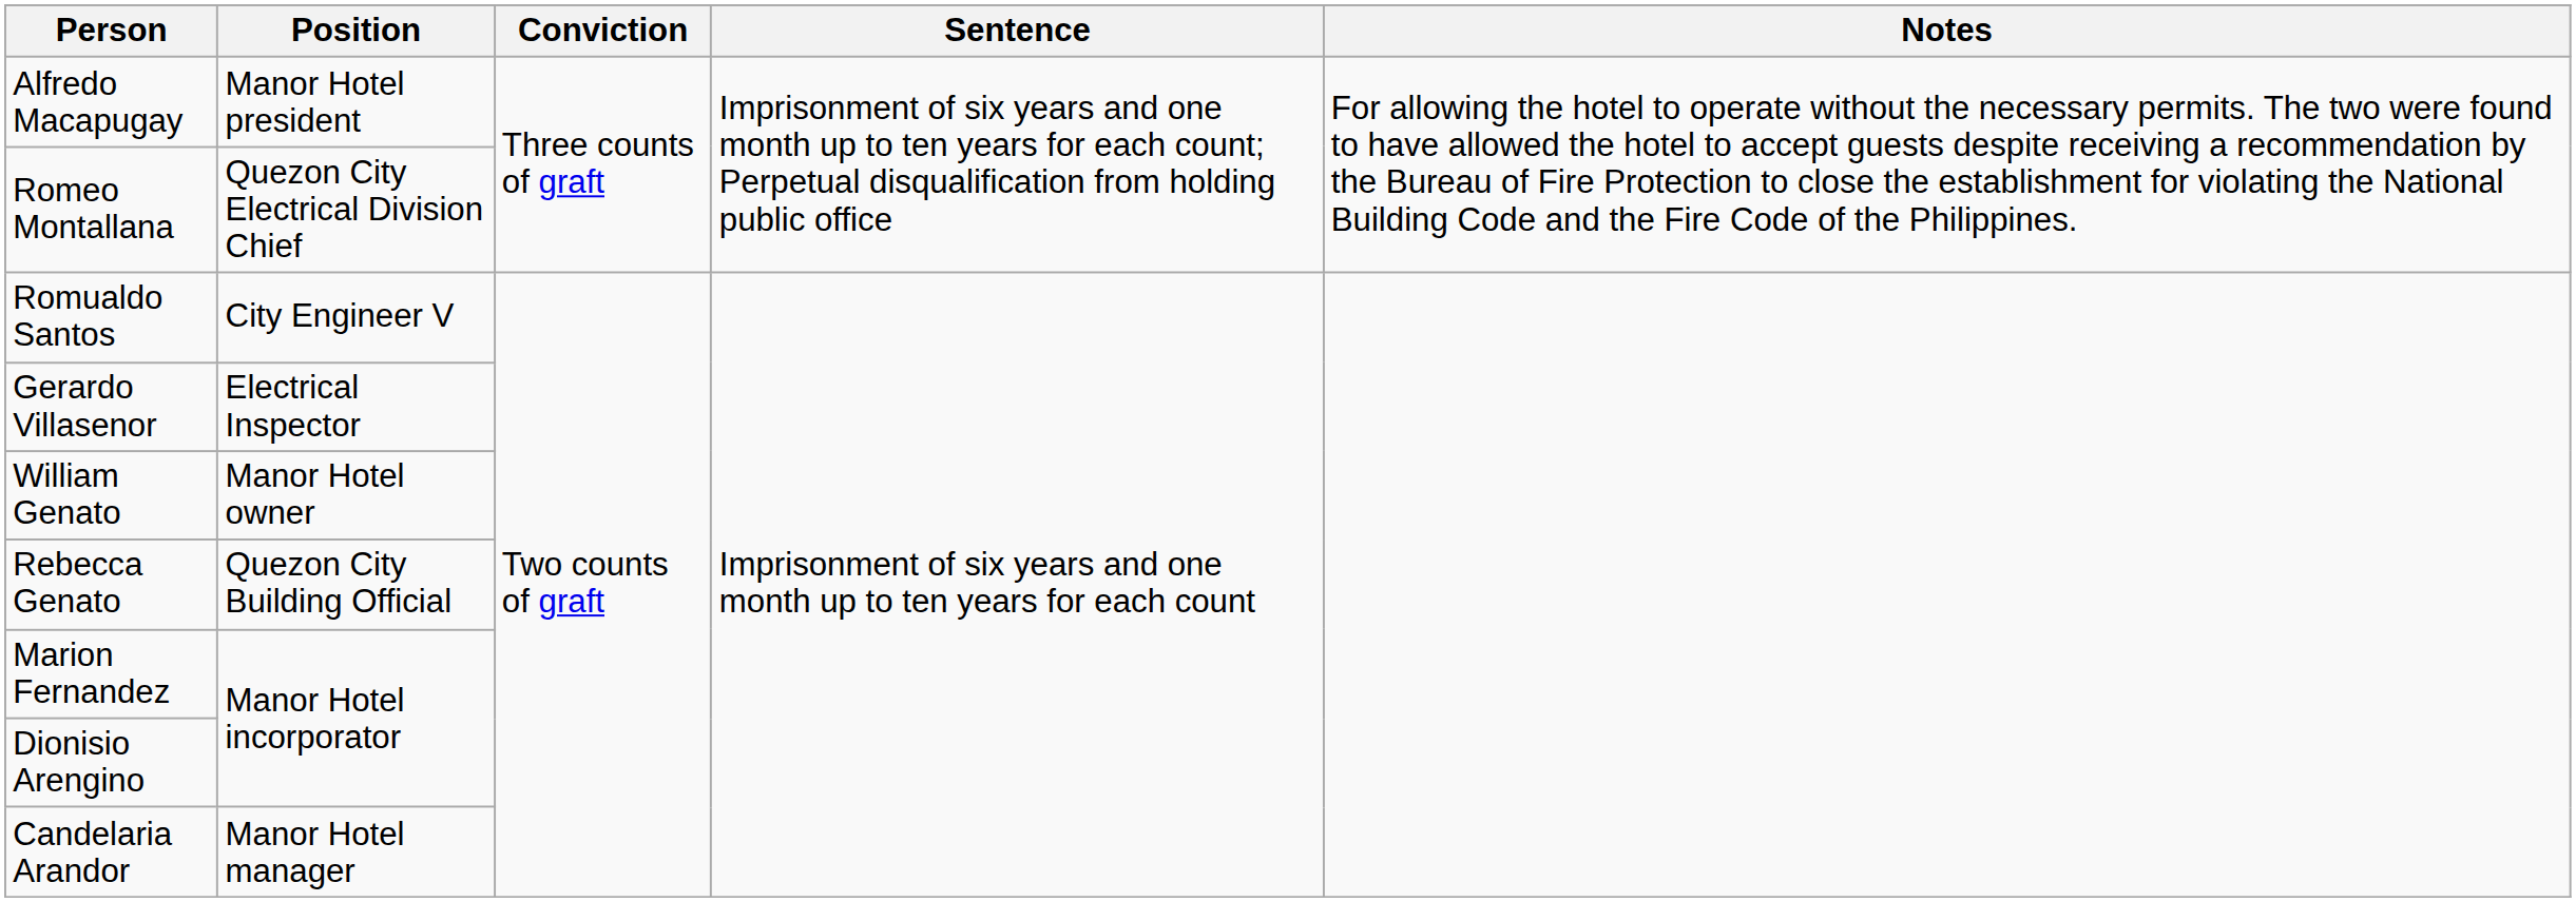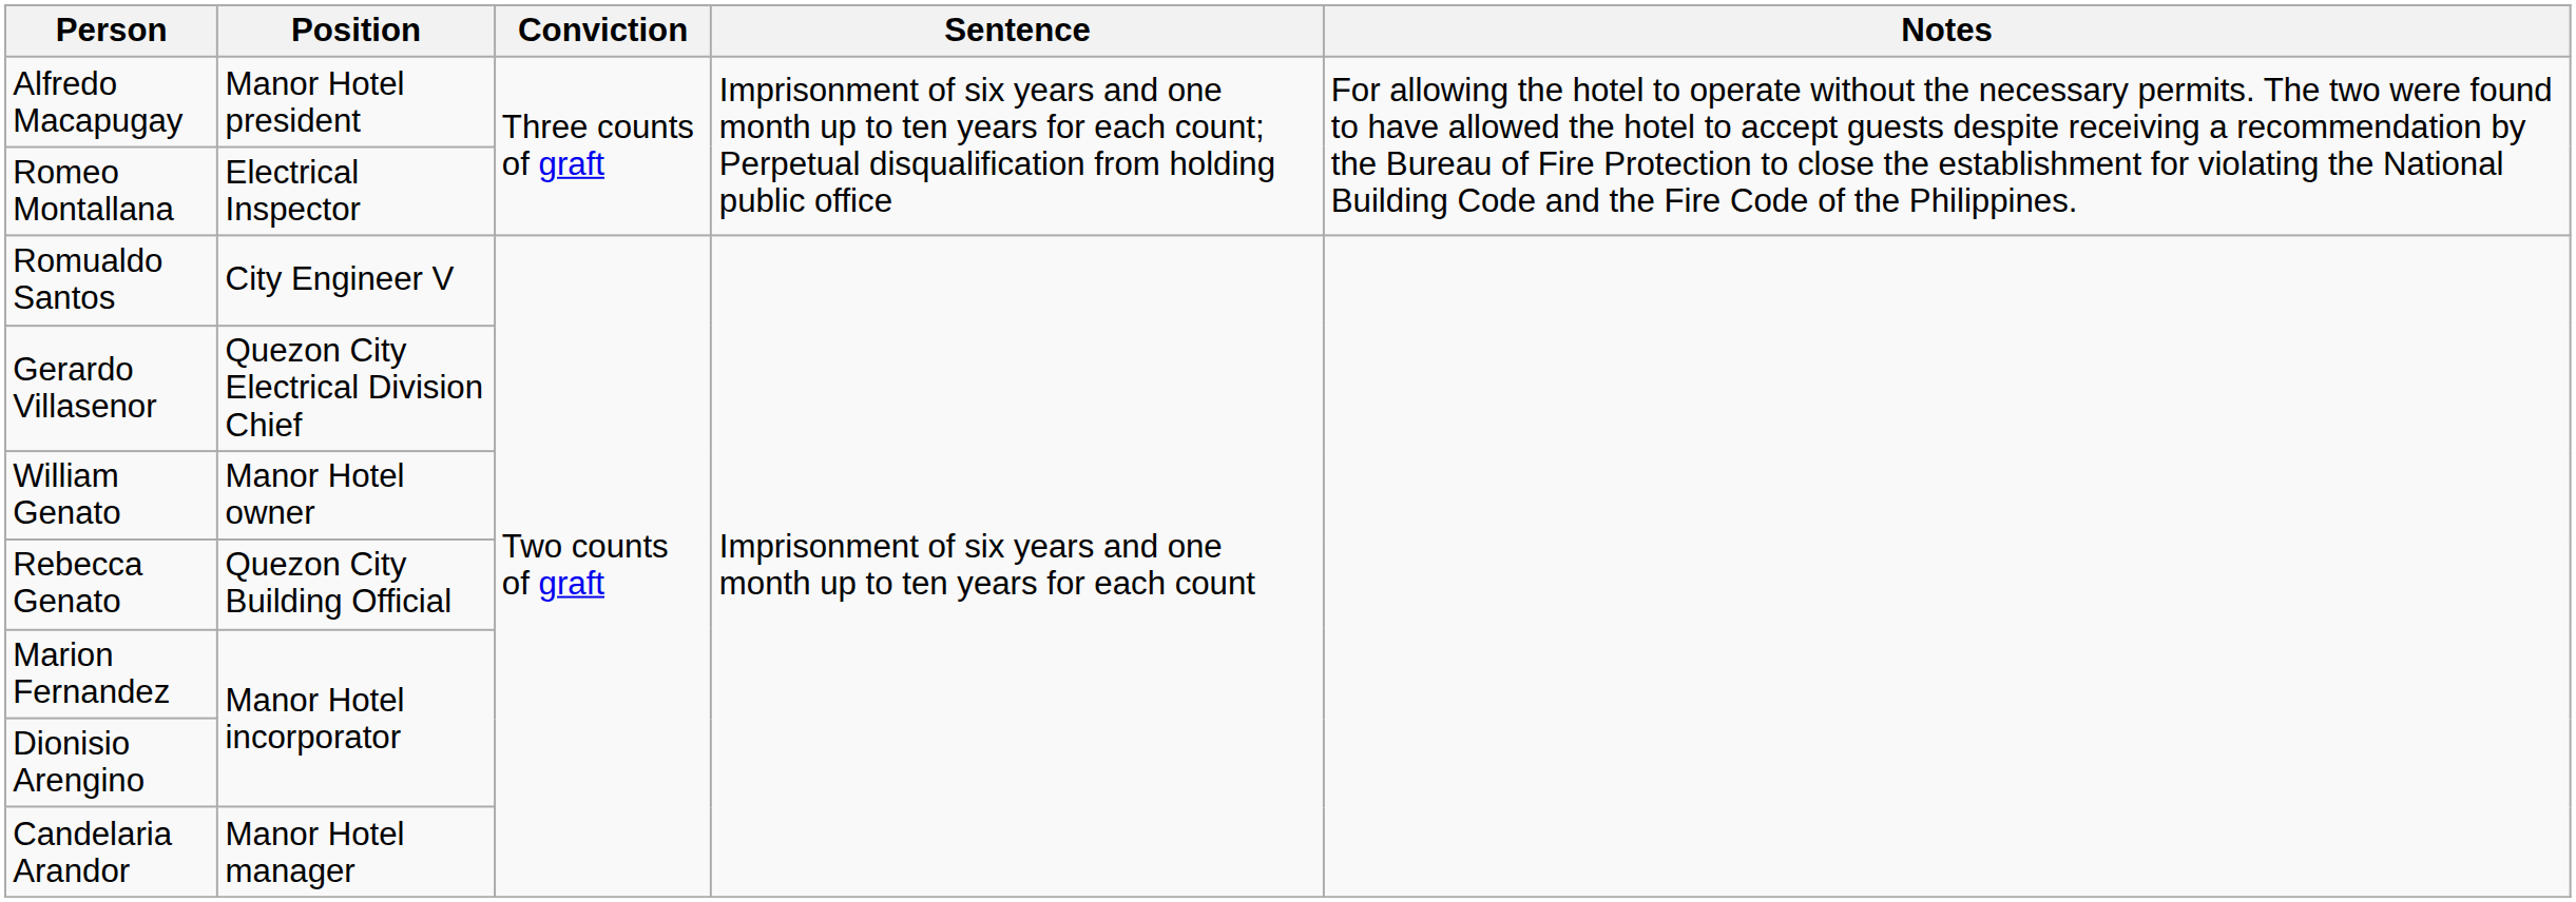 <table class="wikitable">
 <tr>
 <th>Person</th>
 <th>Position</th>
 <th>Conviction</th>
 <th>Sentence</th>
 <th>Notes</th>
 </tr>
 <tr>
 <td>Alfredo Macapugay</td>
 <td>Manor Hotel president</td>
 <td rowspan=2>Three counts of <a href='#'>graft</a></td>
 <td rowspan=2>Imprisonment of six years and one month up to ten years for each count; Perpetual disqualification from holding public office</td>
 <td rowspan=2>For allowing the hotel to operate without the necessary permits. The two were found to have allowed the hotel to accept guests despite receiving a recommendation by the Bureau of Fire Protection to close the establishment for violating the National Building Code and the Fire Code of the Philippines.</td>
 </tr>
 <tr>
 <td>Romeo Montallana</td>
-<td>Quezon City Electrical Division Chief</td>
+<td>Electrical Inspector</td>
 </tr>
 <tr>
 <td>Romualdo Santos</td>
 <td>City Engineer V</td>
 <td rowspan=7>Two counts of <a href='#'>graft</a></td>
 <td rowspan=7>Imprisonment of six years and one month up to ten years for each count</td>
 <td rowspan=7></td>
 </tr>
 <tr>
 <td>Gerardo Villasenor</td>
-<td>Electrical Inspector</td>
+<td>Quezon City Electrical Division Chief</td>
 </tr>
 <tr>
 <td>William Genato</td>
 <td>Manor Hotel owner</td>
 </tr>
 <tr>
 <td>Rebecca Genato</td>
 <td>Quezon City Building Official</td>
 </tr>
 <tr>
 <td>Marion Fernandez</td>
 <td rowspan=2>Manor Hotel incorporator</td>
 </tr>
 <tr>
 <td>Dionisio Arengino</td>
 </tr>
 <tr>
 <td>Candelaria Arandor</td>
 <td>Manor Hotel manager</td>
 </tr>
 </table>
